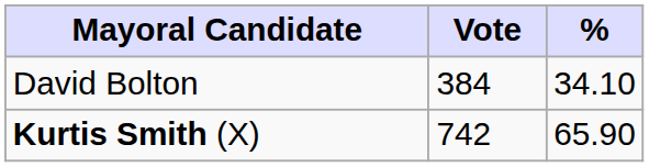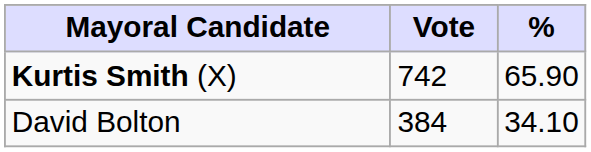 <table class="wikitable">
 <tr>
 <th style="background:#ddf; width:200px;">Mayoral Candidate</th>
 <th style="background:#ddf; width:50px;">Vote</th>
 <th style="background:#ddf; width:30px;">%</th>
 </tr>
 <tr>
+<td><strong>Kurtis Smith</strong> (X)</td>
+<td>742</td>
+<td>65.90</td>
+</tr>
+<tr>
 <td>David Bolton</td>
 <td>384</td>
 <td>34.10</td>
 </tr>
-<tr>
-<td><strong>Kurtis Smith</strong> (X)</td>
-<td>742</td>
-<td>65.90</td>
-</tr>
 </table>
